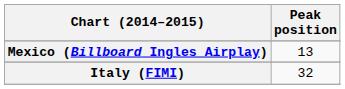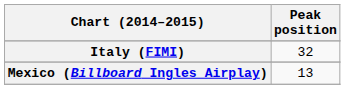 <table class="wikitable sortable plainrowheaders" style="text-align:center;">
 <tr>
 <th scope="col">Chart (2014–2015)</th>
 <th scope="col">Peak<br>position</th>
 </tr>
 <tr>
 </tr>
 <tr>
 </tr>
 <tr>
 </tr>
 <tr>
 </tr>
 <tr>
 </tr>
 <tr>
 </tr>
 <tr>
 </tr>
 <tr>
 </tr>
 <tr>
 </tr>
 <tr>
-<th scope="row">Mexico (<a href='#'><em>Billboard</em> Ingles Airplay</a>)</th>
-<td>13</td>
+<th scope="row">Italy (<a href='#'>FIMI</a>)</th>
+<td>32</td>
 </tr>
 <tr>
 </tr>
 <tr>
-<th scope="row">Italy (<a href='#'>FIMI</a>)</th>
-<td>32</td>
+<th scope="row">Mexico (<a href='#'><em>Billboard</em> Ingles Airplay</a>)</th>
+<td>13</td>
 </tr>
 <tr>
 </tr>
 <tr>
 </tr>
 <tr>
 </tr>
 <tr>
 </tr>
 <tr>
 </tr>
 <tr>
 </tr>
 <tr>
 </tr>
 <tr>
 </tr>
 <tr>
 </tr>
 <tr>
 </tr>
 <tr>
 </tr>
 <tr>
 </tr>
 </table>
